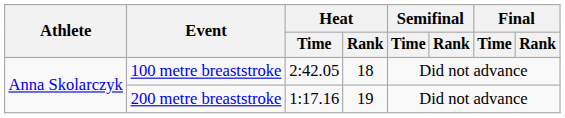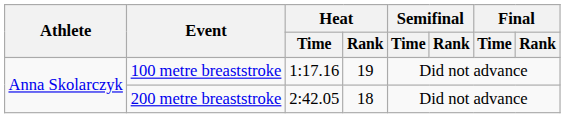 <table class=wikitable style="font-size:90%">
 <tr>
 <th rowspan="2">Athlete</th>
 <th rowspan="2">Event</th>
 <th colspan="2">Heat</th>
 <th colspan="2">Semifinal</th>
 <th colspan="2">Final</th>
 </tr>
 <tr style="font-size:95%">
 <th>Time</th>
 <th>Rank</th>
 <th>Time</th>
 <th>Rank</th>
 <th>Time</th>
 <th>Rank</th>
 </tr>
 <tr align=center>
 <td style="text-align:left;" rowspan="2"><a href='#'>Anna Skolarczyk</a></td>
 <td align=left><a href='#'>100 metre breaststroke</a></td>
+<td align=center>1:17.16</td>
+<td align=center>19</td>
+<td colspan="4" style="text-align:center;">Did not advance</td>
+</tr>
+<tr>
+<td align=left><a href='#'>200 metre breaststroke</a></td>
 <td align=center>2:42.05</td>
 <td align=center>18</td>
 <td colspan="4" style="text-align:center;">Did not advance</td>
 </tr>
-<tr>
-<td align=left><a href='#'>200 metre breaststroke</a></td>
-<td align=center>1:17.16</td>
-<td align=center>19</td>
-<td colspan="4" style="text-align:center;">Did not advance</td>
-</tr>
 </table>
